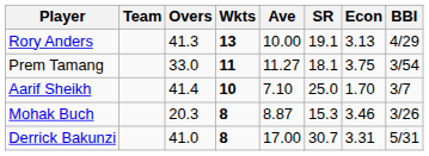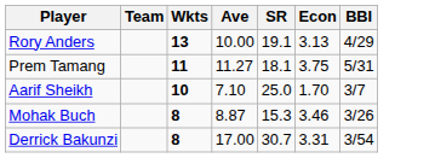 <table class="wikitable">
 <tr>
 <th>Player</th>
 <th>Team</th>
-<th>Overs</th>
 <th>Wkts</th>
 <th>Ave</th>
 <th>SR</th>
 <th>Econ</th>
 <th>BBI</th>
 </tr>
 <tr>
 <td><a href='#'>Rory Anders</a></td>
 <td></td>
-<td>41.3</td>
 <td><strong>13</strong></td>
 <td>10.00</td>
 <td>19.1</td>
 <td>3.13</td>
 <td>4/29</td>
 </tr>
 <tr>
 <td>Prem Tamang</td>
 <td></td>
-<td>33.0</td>
 <td><strong>11</strong></td>
 <td>11.27</td>
 <td>18.1</td>
 <td>3.75</td>
-<td>3/54</td>
+<td>5/31</td>
 </tr>
 <tr>
 <td><a href='#'>Aarif Sheikh</a></td>
 <td></td>
-<td>41.4</td>
 <td><strong>10</strong></td>
 <td>7.10</td>
 <td>25.0</td>
 <td>1.70</td>
 <td>3/7</td>
 </tr>
 <tr>
 <td><a href='#'>Mohak Buch</a></td>
 <td></td>
-<td>20.3</td>
 <td><strong>8</strong></td>
 <td>8.87</td>
 <td>15.3</td>
 <td>3.46</td>
 <td>3/26</td>
 </tr>
 <tr>
 <td><a href='#'>Derrick Bakunzi</a></td>
 <td></td>
-<td>41.0</td>
 <td><strong>8</strong></td>
 <td>17.00</td>
 <td>30.7</td>
 <td>3.31</td>
-<td>5/31</td>
+<td>3/54</td>
 </tr>
 </table>
